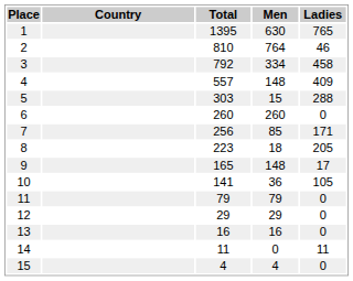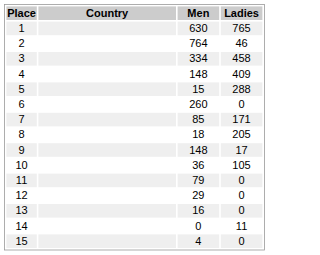 <table border="0" style="border: 1px solid #999; background-color:#FFFFFF; text-align:center; font-size:86%; line-height:15px;">
 <tr align="center" bgcolor="#CCCCCC">
 <th width=35>Place</th>
 <th width=170>Country</th>
-<th width=60>Total</th>
 <th width=50>Men</th>
 <th width=50>Ladies</th>
 </tr>
 <tr bgcolor="#EFEFEF">
 <td>1</td>
 <td align="left"></td>
-<td>1395</td>
 <td>630</td>
 <td>765</td>
 </tr>
 <tr>
 <td>2</td>
 <td align="left"></td>
-<td>810</td>
 <td>764</td>
 <td>46</td>
 </tr>
 <tr bgcolor="#EFEFEF">
 <td>3</td>
 <td align="left"></td>
-<td>792</td>
 <td>334</td>
 <td>458</td>
 </tr>
 <tr>
 <td>4</td>
 <td align="left"></td>
-<td>557</td>
 <td>148</td>
 <td>409</td>
 </tr>
 <tr bgcolor="#EFEFEF">
 <td>5</td>
 <td align="left"></td>
-<td>303</td>
 <td>15</td>
 <td>288</td>
 </tr>
 <tr>
 <td>6</td>
 <td align="left"></td>
 <td>260</td>
-<td>260</td>
 <td>0</td>
 </tr>
 <tr bgcolor="#EFEFEF">
 <td>7</td>
 <td align="left"></td>
-<td>256</td>
 <td>85</td>
 <td>171</td>
 </tr>
 <tr>
 <td>8</td>
 <td align="left"></td>
-<td>223</td>
 <td>18</td>
 <td>205</td>
 </tr>
 <tr bgcolor="#EFEFEF">
 <td>9</td>
 <td align="left"></td>
-<td>165</td>
 <td>148</td>
 <td>17</td>
 </tr>
 <tr>
 <td>10</td>
 <td align="left"></td>
-<td>141</td>
 <td>36</td>
 <td>105</td>
 </tr>
 <tr bgcolor="#EFEFEF">
 <td>11</td>
 <td align="left"></td>
 <td>79</td>
-<td>79</td>
 <td>0</td>
 </tr>
 <tr>
 <td>12</td>
 <td align="left"></td>
-<td>29</td>
 <td>29</td>
 <td>0</td>
 </tr>
 <tr bgcolor="#EFEFEF">
 <td>13</td>
 <td align="left"></td>
 <td>16</td>
-<td>16</td>
 <td>0</td>
 </tr>
 <tr>
 <td>14</td>
 <td align="left"></td>
-<td>11</td>
 <td>0</td>
 <td>11</td>
 </tr>
 <tr bgcolor="#EFEFEF">
 <td>15</td>
 <td align="left"></td>
 <td>4</td>
-<td>4</td>
 <td>0</td>
 </tr>
 </table>
